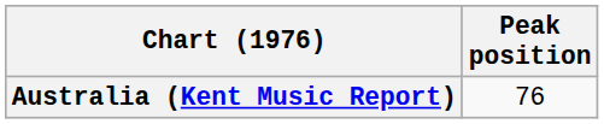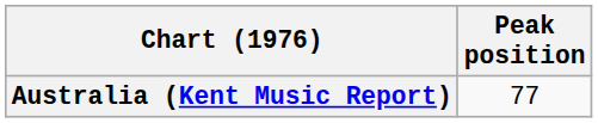 <table class="wikitable plainrowheaders" style="text-align:center">
 <tr>
 <th>Chart (1976)</th>
 <th>Peak<br>position</th>
 </tr>
 <tr>
 <th scope="row">Australia (<a href='#'>Kent Music Report</a>)</th>
-<td>76</td>
+<td>77</td>
 </tr>
 </table>
